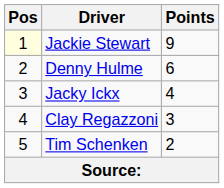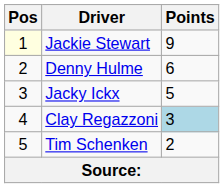 <table class="wikitable" style="font-size: 95%;">
 <tr>
 <th>Pos</th>
 <th>Driver</th>
 <th>Points</th>
 </tr>
 <tr>
 <td align="center" style="background: lightyellow;">1</td>
 <td> <a href='#'>Jackie Stewart</a></td>
 <td align="left">9</td>
 </tr>
 <tr>
 <td align="center">2</td>
 <td> <a href='#'>Denny Hulme</a></td>
 <td align="left">6</td>
 </tr>
 <tr>
 <td align="center">3</td>
 <td> <a href='#'>Jacky Ickx</a></td>
-<td align="left">4</td>
+<td align="left">5</td>
 </tr>
 <tr>
 <td align="center">4</td>
 <td> <a href='#'>Clay Regazzoni</a></td>
-<td align="left">3</td>
+<td align="left" style="background: lightblue;">3</td>
 </tr>
 <tr>
 <td align="center">5</td>
 <td> <a href='#'>Tim Schenken</a></td>
 <td align="left">2</td>
 </tr>
 <tr>
 <th colspan=3>Source:</th>
 </tr>
 </table>
